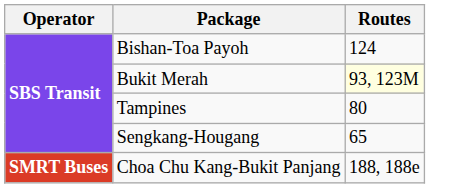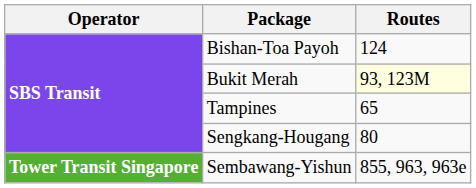 <table class="wikitable" style="font-size:85%; text-align: left">
 <tr>
 <th>Operator</th>
 <th>Package</th>
 <th>Routes</th>
 </tr>
 <tr>
 <td rowspan=4 style="background-color:#7A45EA; color: white"><strong>SBS Transit</strong></td>
 <td>Bishan-Toa Payoh</td>
 <td>124</td>
 </tr>
 <tr>
 <td>Bukit Merah</td>
 <td style="background: lightyellow;">93, 123M</td>
 </tr>
 <tr>
 <td>Tampines</td>
+<td>65</td>
+</tr>
+<tr>
+<td>Sengkang-Hougang</td>
 <td>80</td>
 </tr>
 <tr>
-<td>Sengkang-Hougang</td>
-<td>65</td>
-</tr>
-<tr>
-<td style="background-color:#DB3B26; color: white"><strong>SMRT Buses</strong></td>
-<td>Choa Chu Kang-Bukit Panjang</td>
-<td>188, 188e</td>
+<td style="background-color:#54AF32; color: white"><strong>Tower Transit Singapore</strong></td>
+<td>Sembawang-Yishun</td>
+<td>855, 963, 963e</td>
 </tr>
 </table>
